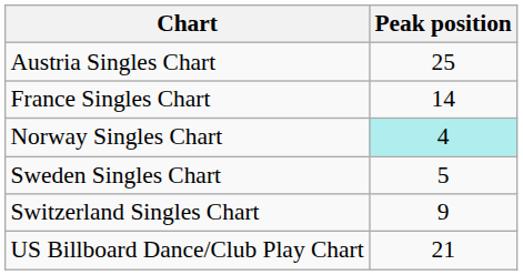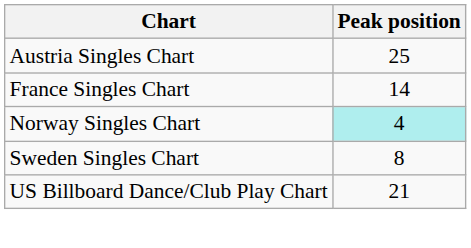 <table class="wikitable">
 <tr>
 <th>Chart</th>
 <th>Peak position</th>
 </tr>
 <tr>
 <td align="left">Austria Singles Chart</td>
 <td align="center">25</td>
 </tr>
 <tr>
 <td align="left">France Singles Chart</td>
 <td align="center">14</td>
 </tr>
 <tr>
 <td align="left">Norway Singles Chart</td>
 <td align="center" style="background: paleturquoise;">4</td>
 </tr>
 <tr>
 <td align="left">Sweden Singles Chart</td>
-<td align="center">5</td>
-</tr>
-<tr>
-<td align="left">Switzerland Singles Chart</td>
-<td align="center">9</td>
+<td align="center">8</td>
 </tr>
 <tr>
 <td align="left">US Billboard Dance/Club Play Chart</td>
 <td align="center">21</td>
 </tr>
 </table>
